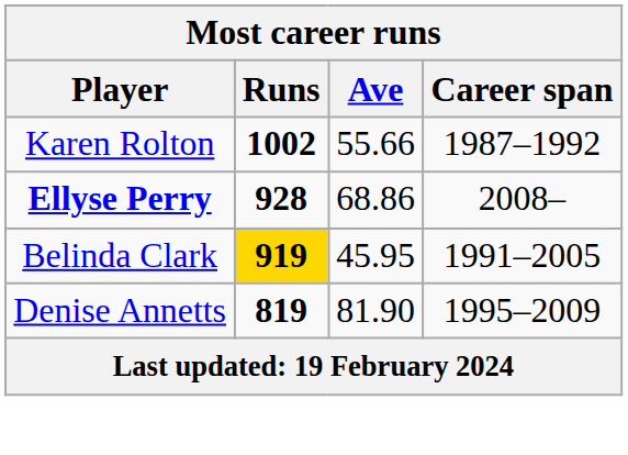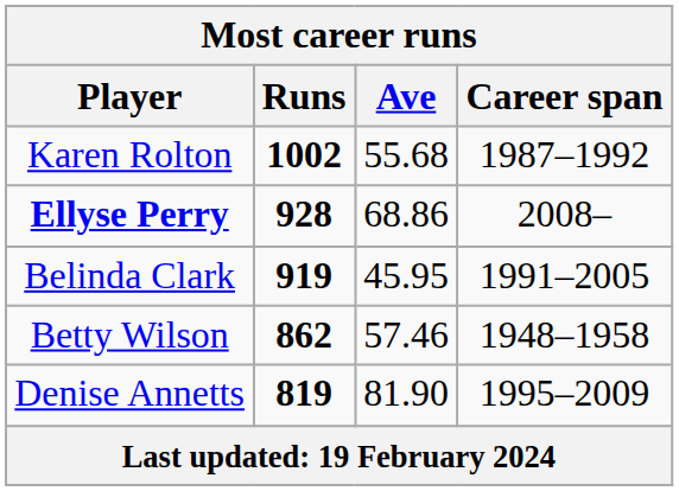 <table class="wikitable" style="text-align: center;">
 <tr>
 <th colspan=4><strong>Most career runs</strong></th>
 </tr>
 <tr>
 <th>Player</th>
 <th>Runs</th>
 <th><a href='#'>Ave</a></th>
 <th>Career span</th>
 </tr>
 <tr>
 <td><a href='#'>Karen Rolton</a></td>
 <td><strong>1002</strong></td>
-<td>55.66</td>
+<td>55.68</td>
 <td>1987–1992</td>
 </tr>
 <tr>
 <td><strong><a href='#'>Ellyse Perry</a></strong></td>
 <td><strong>928</strong></td>
 <td>68.86</td>
 <td>2008–</td>
 </tr>
 <tr>
 <td><a href='#'>Belinda Clark</a></td>
-<td style="background: gold;"><strong>919</strong></td>
+<td><strong>919</strong></td>
 <td>45.95</td>
 <td>1991–2005</td>
+</tr>
+<tr>
+<td><a href='#'>Betty Wilson</a></td>
+<td><strong>862</strong></td>
+<td>57.46</td>
+<td>1948–1958</td>
 </tr>
 <tr>
 <td><a href='#'>Denise Annetts</a></td>
 <td><strong>819</strong></td>
 <td>81.90</td>
 <td>1995–2009</td>
 </tr>
 <tr>
 <th colspan=4><small>Last updated: 19 February 2024</small></th>
 </tr>
 </table>
